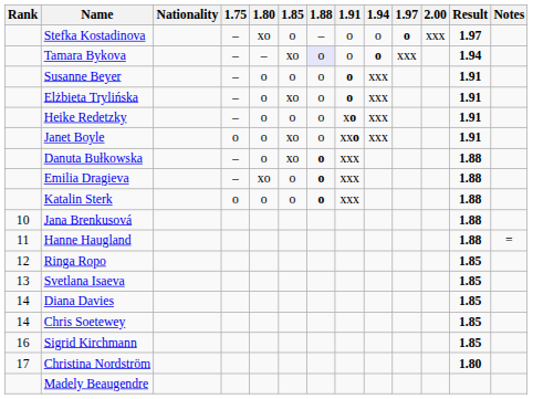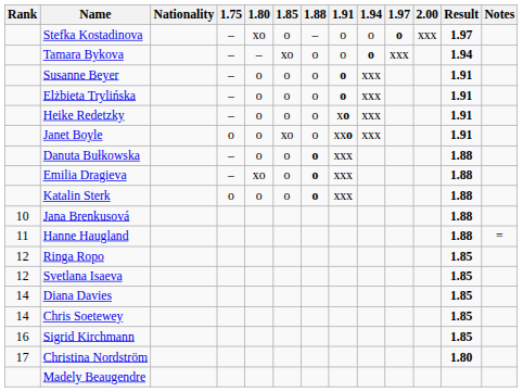 <table class="wikitable sortable" style="text-align:center">
 <tr>
 <th>Rank</th>
 <th>Name</th>
 <th>Nationality</th>
 <th>1.75</th>
 <th>1.80</th>
 <th>1.85</th>
 <th>1.88</th>
 <th>1.91</th>
 <th>1.94</th>
 <th>1.97</th>
 <th>2.00</th>
 <th>Result</th>
 <th>Notes</th>
 </tr>
 <tr>
 <td></td>
 <td align="left"><a href='#'>Stefka Kostadinova</a></td>
 <td align=left></td>
 <td>–</td>
 <td>xo</td>
 <td>o</td>
 <td>–</td>
 <td>o</td>
 <td>o</td>
 <td><strong>o</strong></td>
 <td>xxx</td>
 <td><strong>1.97</strong></td>
 <td></td>
 </tr>
 <tr>
 <td></td>
 <td align="left"><a href='#'>Tamara Bykova</a></td>
 <td align=left></td>
 <td>–</td>
 <td>–</td>
 <td>xo</td>
-<td style="background: lavender;">o</td>
+<td>o</td>
 <td>o</td>
 <td><strong>o</strong></td>
 <td>xxx</td>
 <td></td>
 <td><strong>1.94</strong></td>
 <td></td>
 </tr>
 <tr>
 <td></td>
 <td align="left"><a href='#'>Susanne Beyer</a></td>
 <td align=left></td>
 <td>–</td>
 <td>o</td>
 <td>o</td>
 <td>o</td>
 <td><strong>o</strong></td>
 <td>xxx</td>
 <td></td>
 <td></td>
 <td><strong>1.91</strong></td>
 <td></td>
 </tr>
 <tr>
 <td></td>
 <td align="left"><a href='#'>Elżbieta Trylińska</a></td>
 <td align=left></td>
 <td>–</td>
 <td>o</td>
-<td>xo</td>
+<td>o</td>
 <td>o</td>
 <td><strong>o</strong></td>
 <td>xxx</td>
 <td></td>
 <td></td>
 <td><strong>1.91</strong></td>
 <td></td>
 </tr>
 <tr>
 <td></td>
 <td align="left"><a href='#'>Heike Redetzky</a></td>
 <td align=left></td>
 <td>–</td>
 <td>o</td>
 <td>o</td>
 <td>o</td>
 <td>x<strong>o</strong></td>
 <td>xxx</td>
 <td></td>
 <td></td>
 <td><strong>1.91</strong></td>
 <td></td>
 </tr>
 <tr>
 <td></td>
 <td align="left"><a href='#'>Janet Boyle</a></td>
 <td align=left></td>
 <td>o</td>
 <td>o</td>
 <td>xo</td>
 <td>o</td>
 <td>xx<strong>o</strong></td>
 <td>xxx</td>
 <td></td>
 <td></td>
 <td><strong>1.91</strong></td>
 <td></td>
 </tr>
 <tr>
 <td></td>
 <td align="left"><a href='#'>Danuta Bułkowska</a></td>
 <td align=left></td>
 <td>–</td>
 <td>o</td>
-<td>xo</td>
+<td>o</td>
 <td><strong>o</strong></td>
 <td>xxx</td>
 <td></td>
 <td></td>
 <td></td>
 <td><strong>1.88</strong></td>
 <td></td>
 </tr>
 <tr>
 <td></td>
 <td align="left"><a href='#'>Emilia Dragieva</a></td>
 <td align=left></td>
 <td>–</td>
 <td>xo</td>
 <td>o</td>
 <td><strong>o</strong></td>
 <td>xxx</td>
 <td></td>
 <td></td>
 <td></td>
 <td><strong>1.88</strong></td>
 <td></td>
 </tr>
 <tr>
 <td></td>
 <td align="left"><a href='#'>Katalin Sterk</a></td>
 <td align=left></td>
 <td>o</td>
 <td>o</td>
 <td>o</td>
 <td><strong>o</strong></td>
 <td>xxx</td>
 <td></td>
 <td></td>
 <td></td>
 <td><strong>1.88</strong></td>
 <td></td>
 </tr>
 <tr>
 <td>10</td>
 <td align="left"><a href='#'>Jana Brenkusová</a></td>
 <td align=left></td>
 <td></td>
 <td></td>
 <td></td>
 <td></td>
 <td></td>
 <td></td>
 <td></td>
 <td></td>
 <td><strong>1.88</strong></td>
 <td></td>
 </tr>
 <tr>
 <td>11</td>
 <td align="left"><a href='#'>Hanne Haugland</a></td>
 <td align=left></td>
 <td></td>
 <td></td>
 <td></td>
 <td></td>
 <td></td>
 <td></td>
 <td></td>
 <td></td>
 <td><strong>1.88</strong></td>
 <td>=</td>
 </tr>
 <tr>
 <td>12</td>
 <td align="left"><a href='#'>Ringa Ropo</a></td>
 <td align=left></td>
 <td></td>
 <td></td>
 <td></td>
 <td></td>
 <td></td>
 <td></td>
 <td></td>
 <td></td>
 <td><strong>1.85</strong></td>
 <td></td>
 </tr>
 <tr>
-<td>13</td>
+<td>12</td>
 <td align="left"><a href='#'>Svetlana Isaeva</a></td>
 <td align=left></td>
 <td></td>
 <td></td>
 <td></td>
 <td></td>
 <td></td>
 <td></td>
 <td></td>
 <td></td>
 <td><strong>1.85</strong></td>
 <td></td>
 </tr>
 <tr>
 <td>14</td>
 <td align="left"><a href='#'>Diana Davies</a></td>
 <td align=left></td>
 <td></td>
 <td></td>
 <td></td>
 <td></td>
 <td></td>
 <td></td>
 <td></td>
 <td></td>
 <td><strong>1.85</strong></td>
 <td></td>
 </tr>
 <tr>
 <td>14</td>
 <td align="left"><a href='#'>Chris Soetewey</a></td>
 <td align=left></td>
 <td></td>
 <td></td>
 <td></td>
 <td></td>
 <td></td>
 <td></td>
 <td></td>
 <td></td>
 <td><strong>1.85</strong></td>
 <td></td>
 </tr>
 <tr>
 <td>16</td>
 <td align="left"><a href='#'>Sigrid Kirchmann</a></td>
 <td align=left></td>
 <td></td>
 <td></td>
 <td></td>
 <td></td>
 <td></td>
 <td></td>
 <td></td>
 <td></td>
 <td><strong>1.85</strong></td>
 <td></td>
 </tr>
 <tr>
 <td>17</td>
 <td align="left"><a href='#'>Christina Nordström</a></td>
 <td align=left></td>
 <td></td>
 <td></td>
 <td></td>
 <td></td>
 <td></td>
 <td></td>
 <td></td>
 <td></td>
 <td><strong>1.80</strong></td>
 <td></td>
 </tr>
 <tr>
 <td></td>
 <td align="left"><a href='#'>Madely Beaugendre</a></td>
 <td align=left></td>
 <td></td>
 <td></td>
 <td></td>
 <td></td>
 <td></td>
 <td></td>
 <td></td>
 <td></td>
 <td><strong></strong></td>
 <td></td>
 </tr>
 </table>
